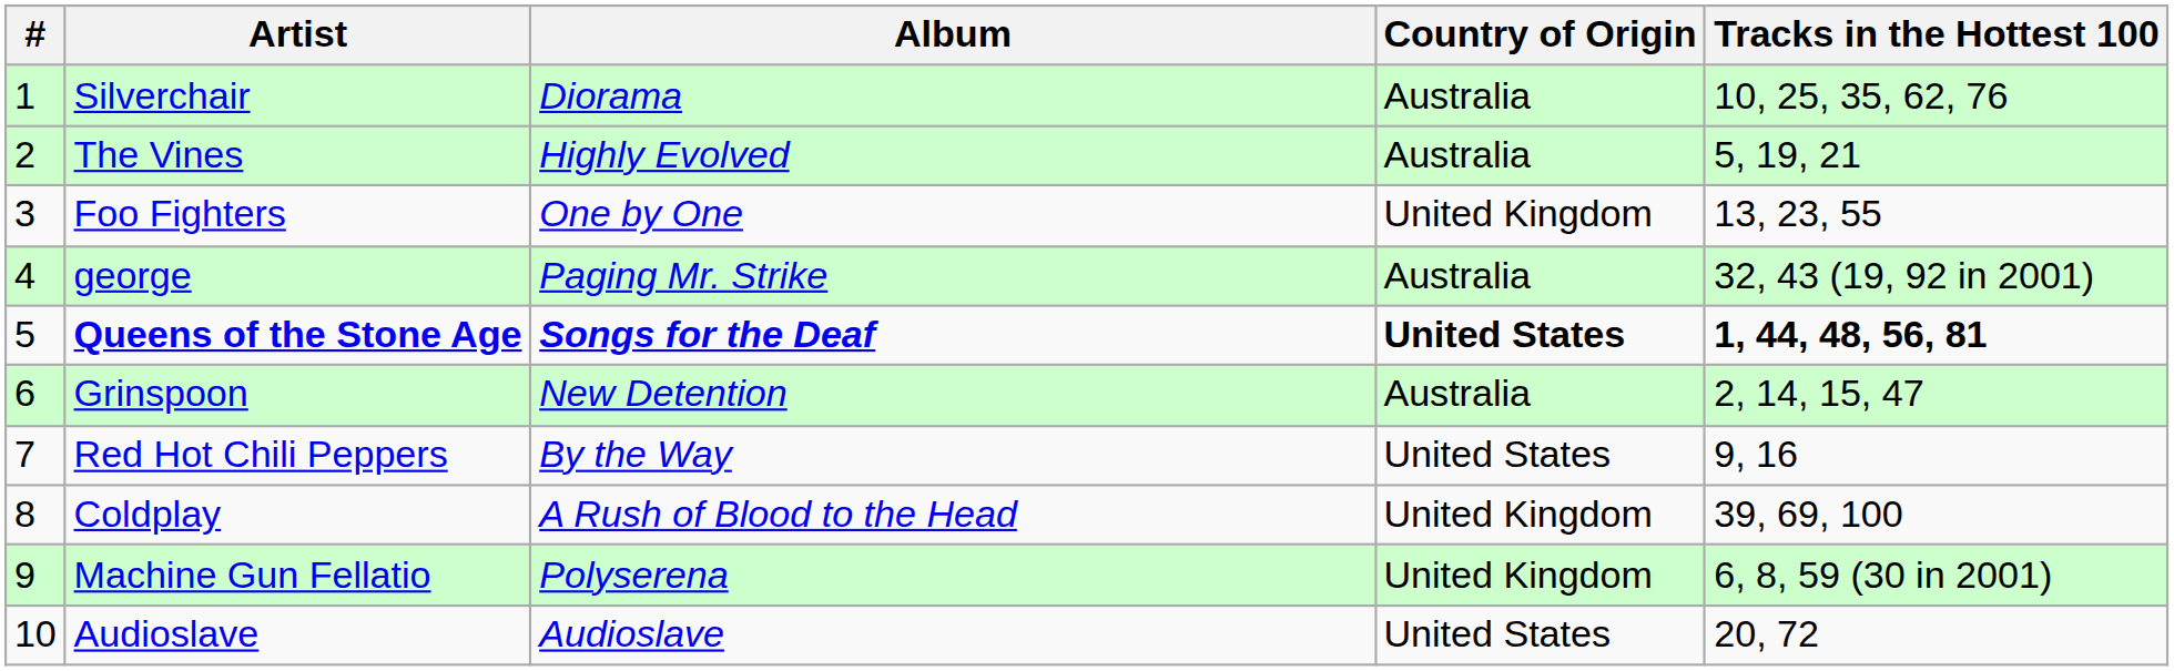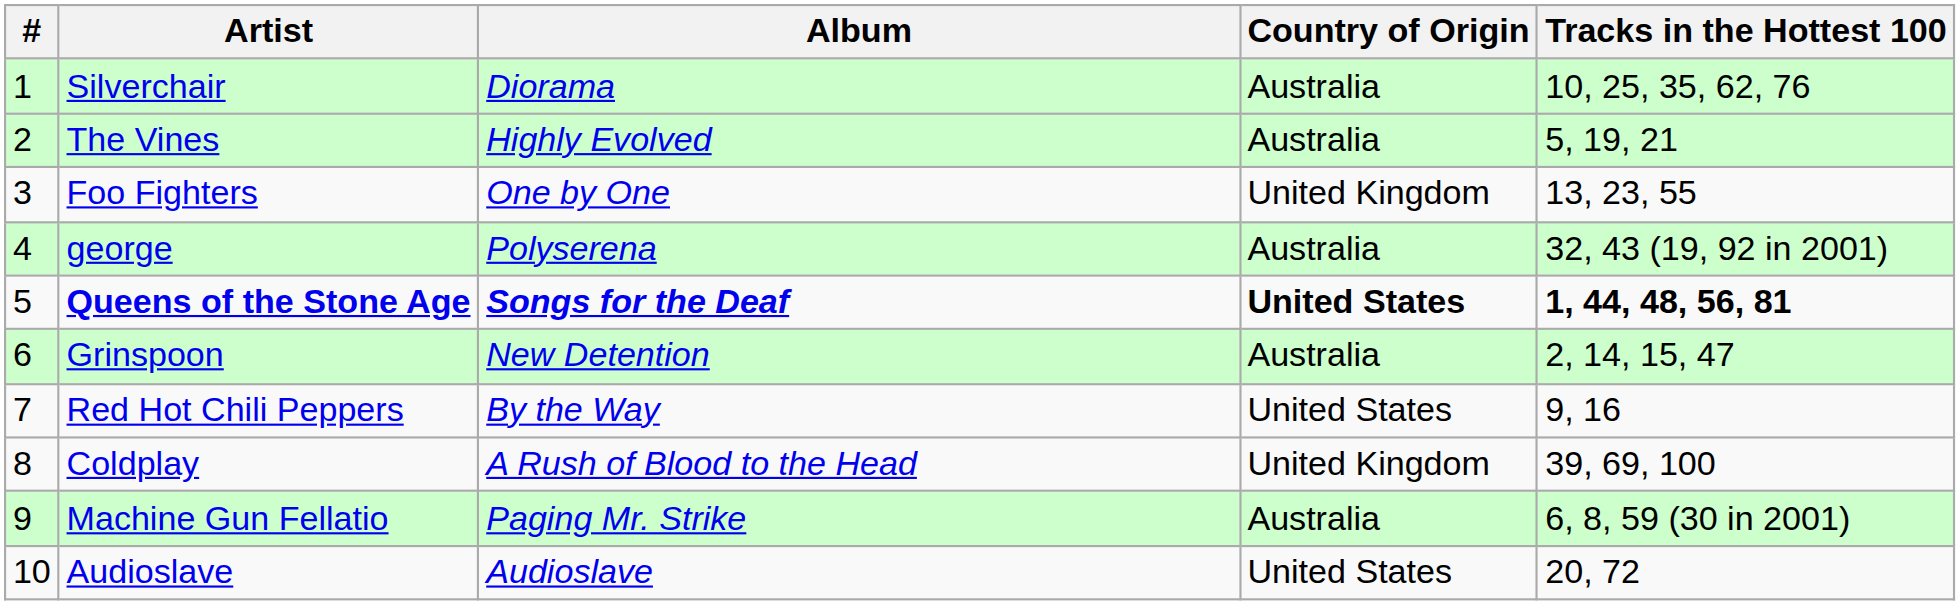 <table class="wikitable">
 <tr>
 <th>#</th>
 <th>Artist</th>
 <th style="width:350px;">Album</th>
 <th>Country of Origin</th>
 <th>Tracks in the Hottest 100</th>
 </tr>
 <tr style="background:#ccffcc">
 <td>1</td>
 <td><a href='#'>Silverchair</a></td>
 <td><em><a href='#'>Diorama</a></em></td>
 <td>Australia</td>
 <td>10, 25, 35, 62, 76</td>
 </tr>
 <tr style="background:#ccffcc">
 <td>2</td>
 <td><a href='#'>The Vines</a></td>
 <td><em><a href='#'>Highly Evolved</a></em></td>
 <td>Australia</td>
 <td>5, 19, 21</td>
 </tr>
 <tr>
 <td>3</td>
 <td><a href='#'>Foo Fighters</a></td>
 <td><em><a href='#'>One by One</a></em></td>
 <td>United Kingdom</td>
 <td>13, 23, 55</td>
 </tr>
 <tr style="background:#ccffcc">
 <td>4</td>
 <td><a href='#'>george</a></td>
-<td><em><a href='#'>Paging Mr. Strike</a></em></td>
+<td><em><a href='#'>Polyserena</a></em></td>
 <td>Australia</td>
 <td>32, 43 (19, 92 in 2001)</td>
 </tr>
 <tr>
 <td>5</td>
 <td><strong><a href='#'>Queens of the Stone Age</a></strong></td>
 <td><strong><em><a href='#'>Songs for the Deaf</a></em></strong></td>
 <td><strong>United States</strong></td>
 <td><strong>1, 44, 48, 56, 81</strong></td>
 </tr>
 <tr style="background:#ccffcc">
 <td>6</td>
 <td><a href='#'>Grinspoon</a></td>
 <td><em><a href='#'>New Detention</a></em></td>
 <td>Australia</td>
 <td>2, 14, 15, 47</td>
 </tr>
 <tr>
 <td>7</td>
 <td><a href='#'>Red Hot Chili Peppers</a></td>
 <td><em><a href='#'>By the Way</a></em></td>
 <td>United States</td>
 <td>9, 16</td>
 </tr>
 <tr>
 <td>8</td>
 <td><a href='#'>Coldplay</a></td>
 <td><em><a href='#'>A Rush of Blood to the Head</a></em></td>
 <td>United Kingdom</td>
 <td>39, 69, 100</td>
 </tr>
 <tr style="background:#ccffcc">
 <td>9</td>
 <td><a href='#'>Machine Gun Fellatio</a></td>
-<td><em><a href='#'>Polyserena</a></em></td>
-<td>United Kingdom</td>
+<td><em><a href='#'>Paging Mr. Strike</a></em></td>
+<td>Australia</td>
 <td>6, 8, 59 (30 in 2001)</td>
 </tr>
 <tr>
 <td>10</td>
 <td><a href='#'>Audioslave</a></td>
 <td><em><a href='#'>Audioslave</a></em></td>
 <td>United States</td>
 <td>20, 72</td>
 </tr>
 </table>
